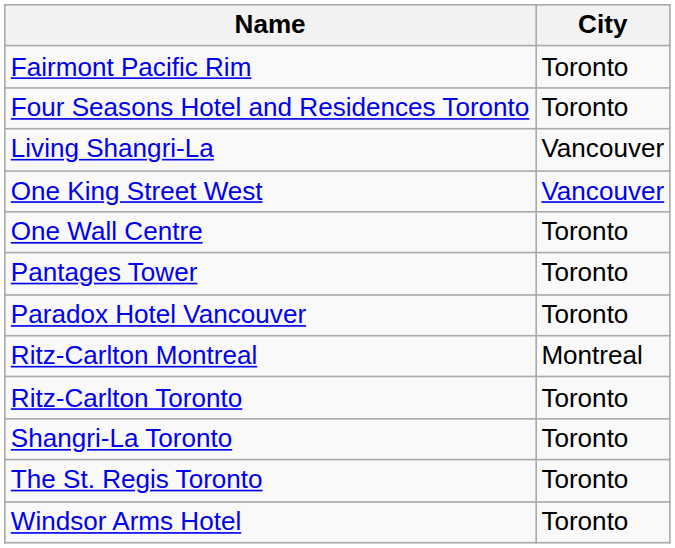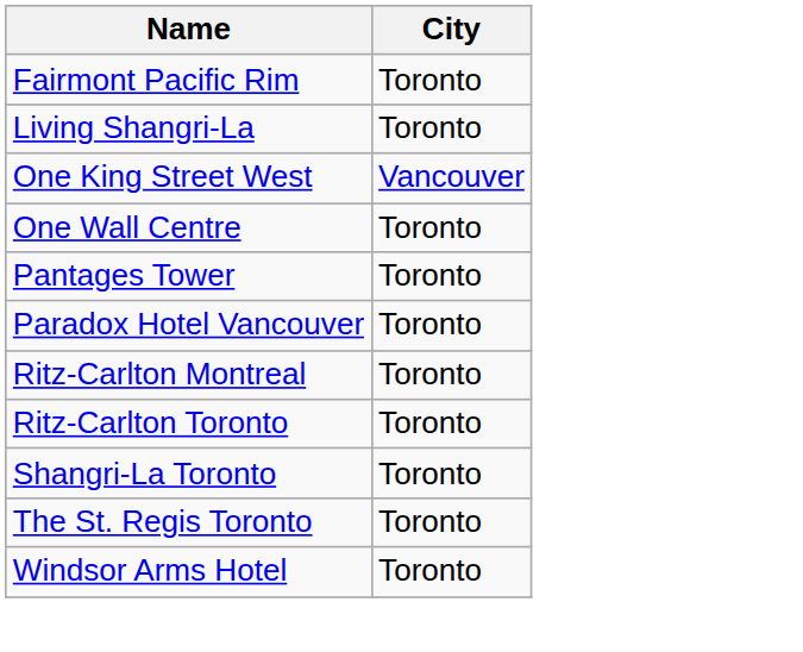 <table class="wikitable">
 <tr>
 <th>Name</th>
 <th>City</th>
 </tr>
 <tr>
 <td><a href='#'>Fairmont Pacific Rim</a></td>
 <td>Toronto</td>
 </tr>
 <tr>
-<td><a href='#'>Four Seasons Hotel and Residences Toronto</a></td>
+<td><a href='#'>Living Shangri-La</a></td>
 <td>Toronto</td>
-</tr>
-<tr>
-<td><a href='#'>Living Shangri-La</a></td>
-<td>Vancouver</td>
 </tr>
 <tr>
 <td><a href='#'>One King Street West</a></td>
 <td><a href='#'>Vancouver</a></td>
 </tr>
 <tr>
 <td><a href='#'>One Wall Centre</a></td>
 <td>Toronto</td>
 </tr>
 <tr>
 <td><a href='#'>Pantages Tower</a></td>
 <td>Toronto</td>
 </tr>
 <tr>
 <td><a href='#'>Paradox Hotel Vancouver</a></td>
 <td>Toronto</td>
 </tr>
 <tr>
 <td><a href='#'>Ritz-Carlton Montreal</a></td>
-<td>Montreal</td>
+<td>Toronto</td>
 </tr>
 <tr>
 <td><a href='#'>Ritz-Carlton Toronto</a></td>
 <td>Toronto</td>
 </tr>
 <tr>
 <td><a href='#'>Shangri-La Toronto</a></td>
 <td>Toronto</td>
 </tr>
 <tr>
 <td><a href='#'>The St. Regis Toronto</a></td>
 <td>Toronto</td>
 </tr>
 <tr>
 <td><a href='#'>Windsor Arms Hotel</a></td>
 <td>Toronto</td>
 </tr>
 </table>
